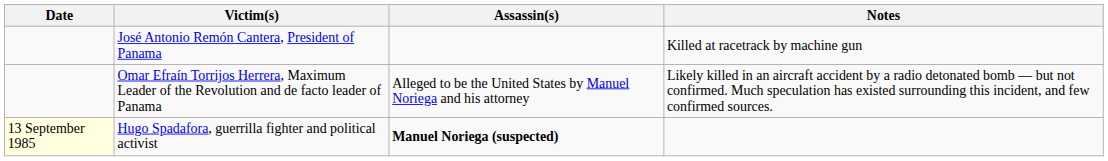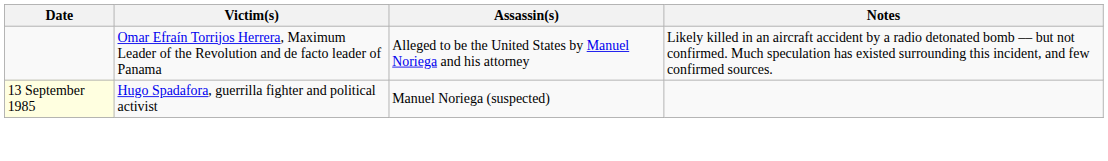 <table class="wikitable sortable" style="width:100%">
 <tr>
 <th style="width:10%">Date</th>
 <th style="width:25%">Victim(s)</th>
 <th style="width:25%">Assassin(s)</th>
 <th style="width:40%">Notes</th>
-</tr>
-<tr>
-<td></td>
-<td><a href='#'>José Antonio Remón Cantera</a>, <a href='#'>President of Panama</a></td>
-<td></td>
-<td>Killed at racetrack by machine gun</td>
 </tr>
 <tr>
 <td></td>
 <td><a href='#'>Omar Efraín Torrijos Herrera</a>, Maximum Leader of the Revolution and de facto leader of Panama</td>
 <td>Alleged to be the United States by <a href='#'>Manuel Noriega</a> and his attorney</td>
 <td>Likely killed in an aircraft accident by a radio detonated bomb –– but not confirmed. Much speculation has existed surrounding this incident, and few confirmed sources.</td>
 </tr>
 <tr>
 <td style="background: lightyellow;">13 September 1985</td>
 <td><a href='#'>Hugo Spadafora</a>, guerrilla fighter and political activist</td>
-<td><strong>Manuel Noriega (suspected)</strong></td>
+<td>Manuel Noriega (suspected)</td>
 <td></td>
 </tr>
 </table>
